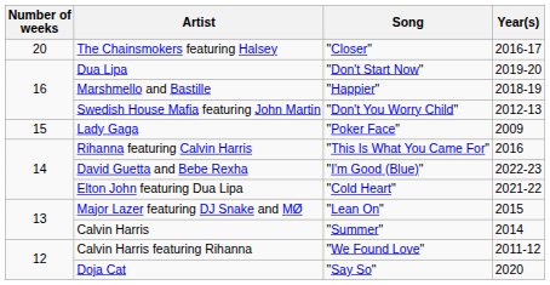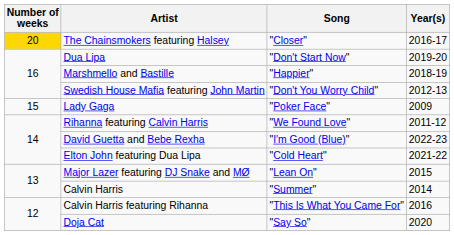 <table class="wikitable">
 <tr>
 <th>Number of <br> weeks</th>
 <th>Artist</th>
 <th>Song</th>
 <th>Year(s)</th>
 </tr>
 <tr>
-<td style="text-align:center;">20</td>
+<td style="background: gold; text-align:center;">20</td>
 <td><a href='#'>The Chainsmokers</a> featuring <a href='#'>Halsey</a></td>
 <td>"<a href='#'>Closer</a>"</td>
 <td>2016-17</td>
 </tr>
 <tr>
 <td rowspan=3 style="text-align:center;">16</td>
 <td><a href='#'>Dua Lipa</a></td>
 <td>"<a href='#'>Don't Start Now</a>"</td>
 <td>2019-20</td>
 </tr>
 <tr>
 <td><a href='#'>Marshmello</a> and <a href='#'>Bastille</a></td>
 <td>"<a href='#'>Happier</a>"</td>
 <td>2018-19</td>
 </tr>
 <tr>
 <td><a href='#'>Swedish House Mafia</a> featuring <a href='#'>John Martin</a></td>
 <td>"<a href='#'>Don't You Worry Child</a>"</td>
 <td>2012-13</td>
 </tr>
 <tr>
 <td style="text-align:center;">15</td>
 <td><a href='#'>Lady Gaga</a></td>
 <td>"<a href='#'>Poker Face</a>"</td>
 <td>2009</td>
 </tr>
 <tr>
 <td rowspan=3 style="text-align:center;">14</td>
 <td><a href='#'>Rihanna</a> featuring <a href='#'>Calvin Harris</a></td>
-<td>"<a href='#'>This Is What You Came For</a>"</td>
-<td>2016</td>
+<td>"<a href='#'>We Found Love</a>"</td>
+<td>2011-12</td>
 </tr>
 <tr>
 <td><a href='#'>David Guetta</a> and <a href='#'>Bebe Rexha</a></td>
 <td>"<a href='#'>I'm Good (Blue)</a>"</td>
 <td>2022-23</td>
 </tr>
 <tr>
 <td><a href='#'>Elton John</a> featuring Dua Lipa</td>
 <td>"<a href='#'>Cold Heart</a>"</td>
 <td>2021-22</td>
 </tr>
 <tr>
 <td rowspan=2 style="text-align:center;">13</td>
 <td><a href='#'>Major Lazer</a> featuring <a href='#'>DJ Snake</a> and <a href='#'>MØ</a></td>
 <td>"<a href='#'>Lean On</a>"</td>
 <td>2015</td>
 </tr>
 <tr>
 <td>Calvin Harris</td>
 <td>"<a href='#'>Summer</a>"</td>
 <td>2014</td>
 </tr>
 <tr>
 <td rowspan=2 style="text-align:center;">12</td>
 <td>Calvin Harris featuring Rihanna</td>
-<td>"<a href='#'>We Found Love</a>"</td>
-<td>2011-12</td>
+<td>"<a href='#'>This Is What You Came For</a>"</td>
+<td>2016</td>
 </tr>
 <tr>
 <td><a href='#'>Doja Cat</a></td>
 <td>"<a href='#'>Say So</a>"</td>
 <td>2020</td>
 </tr>
 </table>
